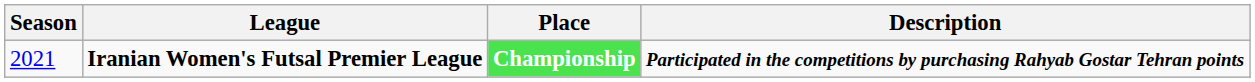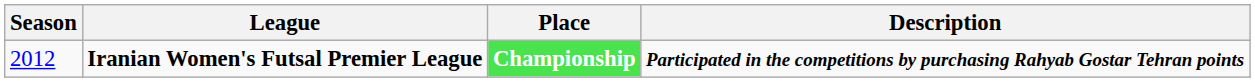 <table class="wikitable">
 <tr>
 <th>Season</th>
 <th>League</th>
 <th>Place</th>
 <th>Description</th>
 </tr>
 <tr>
-<td><a href='#'>2021</a></td>
+<td><a href='#'>2012</a></td>
 <td><strong>Iranian Women's Futsal Premier League</strong></td>
 <th style="background:#4ae24f; color:white; text-align:center;">Championship</th>
 <td><small><strong><em>Participated in the competitions by purchasing Rahyab Gostar Tehran points</em></strong></small></td>
 </tr>
 </table>
